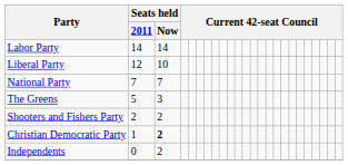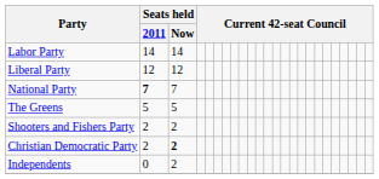 <table class="wikitable">
 <tr>
 <th rowspan=2>Party</th>
 <th colspan=2>Seats held</th>
 <th rowspan=2 colspan=42>Current 42-seat Council</th>
 </tr>
 <tr>
 <th><a href='#'>2011</a></th>
 <th>Now</th>
 </tr>
 <tr>
 <td><a href='#'>Labor Party</a></td>
 <td>14</td>
 <td>14</td>
 <td> </td>
 <td> </td>
 <td> </td>
 <td> </td>
 <td> </td>
 <td> </td>
 <td> </td>
 <td> </td>
 <td> </td>
 <td> </td>
 <td> </td>
 <td> </td>
 <td> </td>
 <td> </td>
 <td> </td>
 <td> </td>
 <td> </td>
 <td> </td>
 <td> </td>
 <td> </td>
 <td> </td>
 </tr>
 <tr>
 <td><a href='#'>Liberal Party</a></td>
 <td>12</td>
-<td>10</td>
+<td>12</td>
 <td> </td>
 <td> </td>
 <td> </td>
 <td> </td>
 <td> </td>
 <td> </td>
 <td> </td>
 <td> </td>
 <td> </td>
 <td> </td>
 <td> </td>
 <td> </td>
 <td> </td>
 <td> </td>
 <td> </td>
 <td> </td>
 <td> </td>
 <td> </td>
 <td> </td>
 <td> </td>
 <td> </td>
 </tr>
 <tr>
 <td><a href='#'>National Party</a></td>
-<td>7</td>
+<td><strong>7</strong></td>
 <td>7</td>
 <td> </td>
 <td> </td>
 <td> </td>
 <td> </td>
 <td> </td>
 <td> </td>
 <td> </td>
 <td> </td>
 <td> </td>
 <td> </td>
 <td> </td>
 <td> </td>
 <td> </td>
 <td> </td>
 <td> </td>
 <td> </td>
 <td> </td>
 <td> </td>
 <td> </td>
 <td> </td>
 <td> </td>
 </tr>
 <tr>
 <td><a href='#'>The Greens</a></td>
 <td>5</td>
-<td>3</td>
+<td>5</td>
 <td> </td>
 <td> </td>
 <td> </td>
 <td> </td>
 <td> </td>
 <td> </td>
 <td> </td>
 <td> </td>
 <td> </td>
 <td> </td>
 <td> </td>
 <td> </td>
 <td> </td>
 <td> </td>
 <td> </td>
 <td> </td>
 <td> </td>
 <td> </td>
 <td> </td>
 <td> </td>
 <td> </td>
 </tr>
 <tr>
 <td><a href='#'>Shooters and Fishers Party</a></td>
 <td>2</td>
 <td>2</td>
 <td> </td>
 <td> </td>
 <td> </td>
 <td> </td>
 <td> </td>
 <td> </td>
 <td> </td>
 <td> </td>
 <td> </td>
 <td> </td>
 <td> </td>
 <td> </td>
 <td> </td>
 <td> </td>
 <td> </td>
 <td> </td>
 <td> </td>
 <td> </td>
 <td> </td>
 <td> </td>
 <td> </td>
 </tr>
 <tr>
 <td><a href='#'>Christian Democratic Party</a></td>
-<td>1</td>
+<td>2</td>
 <td><strong>2</strong></td>
 <td> </td>
 <td> </td>
 <td> </td>
 <td> </td>
 <td> </td>
 <td> </td>
 <td> </td>
 <td> </td>
 <td> </td>
 <td> </td>
 <td> </td>
 <td> </td>
 <td> </td>
 <td> </td>
 <td> </td>
 <td> </td>
 <td> </td>
 <td> </td>
 <td> </td>
 <td> </td>
 <td> </td>
 </tr>
 <tr>
 <td><a href='#'>Independents</a></td>
 <td>0</td>
 <td>2</td>
 <td> </td>
 <td> </td>
 <td> </td>
 <td> </td>
 <td> </td>
 <td> </td>
 <td> </td>
 <td> </td>
 <td> </td>
 <td> </td>
 <td> </td>
 <td> </td>
 <td> </td>
 <td> </td>
 <td> </td>
 <td> </td>
 <td> </td>
 <td> </td>
 <td> </td>
 <td> </td>
 <td> </td>
 </tr>
 <tr>
 </tr>
 </table>
